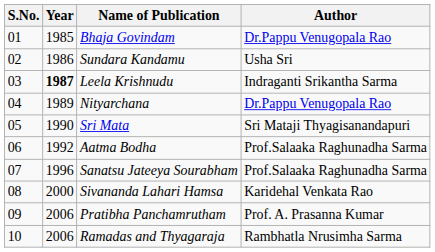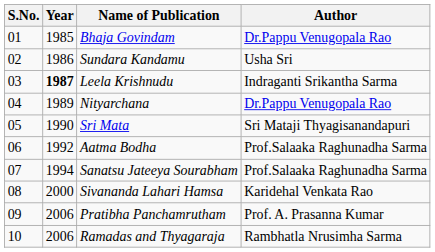 <table class="wikitable">
 <tr>
 <th>S.No.</th>
 <th>Year</th>
 <th>Name of Publication</th>
 <th>Author</th>
 </tr>
 <tr>
 <td>01</td>
 <td>1985</td>
 <td><em><a href='#'>Bhaja Govindam</a></em></td>
 <td><a href='#'>Dr.Pappu Venugopala Rao</a></td>
 </tr>
 <tr>
 <td>02</td>
 <td>1986</td>
 <td><em>Sundara Kandamu</em></td>
 <td>Usha Sri</td>
 </tr>
 <tr>
 <td>03</td>
 <td><strong>1987</strong></td>
 <td><em>Leela Krishnudu</em></td>
 <td>Indraganti Srikantha Sarma</td>
 </tr>
 <tr>
 <td>04</td>
 <td>1989</td>
 <td><em>Nityarchana</em></td>
 <td><a href='#'>Dr.Pappu Venugopala Rao</a></td>
 </tr>
 <tr>
 <td>05</td>
 <td>1990</td>
 <td><em><a href='#'>Sri Mata</a></em></td>
 <td>Sri Mataji Thyagisanandapuri</td>
 </tr>
 <tr>
 <td>06</td>
 <td>1992</td>
 <td><em>Aatma Bodha</em></td>
 <td>Prof.Salaaka Raghunadha Sarma</td>
 </tr>
 <tr>
 <td>07</td>
-<td>1996</td>
+<td>1994</td>
 <td><em>Sanatsu Jateeya Sourabham</em></td>
 <td>Prof.Salaaka Raghunadha Sarma</td>
 </tr>
 <tr>
 <td>08</td>
 <td>2000</td>
 <td><em>Sivananda Lahari Hamsa</em></td>
 <td>Karidehal Venkata Rao</td>
 </tr>
 <tr>
 <td>09</td>
 <td>2006</td>
 <td><em>Pratibha Panchamrutham</em></td>
 <td>Prof. A. Prasanna Kumar</td>
 </tr>
 <tr>
 <td>10</td>
 <td>2006</td>
 <td><em>Ramadas and Thyagaraja</em></td>
 <td>Rambhatla Nrusimha Sarma</td>
 </tr>
 </table>
